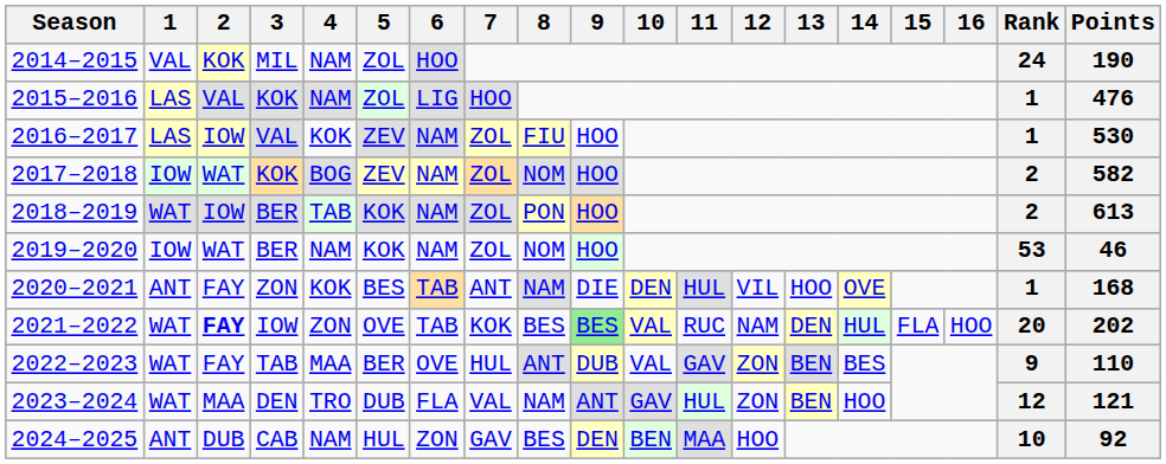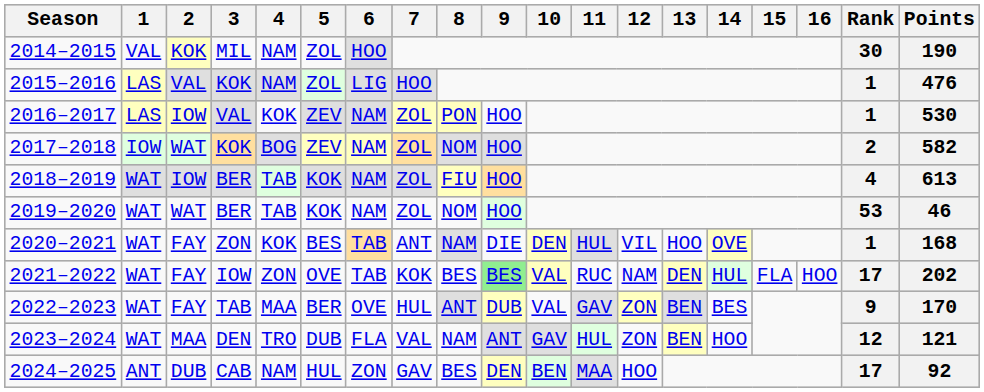 <table class="wikitable" style="text-align:center; font-size:95%">
 <tr>
 <th>Season</th>
 <th>1</th>
 <th>2</th>
 <th>3</th>
 <th>4</th>
 <th>5</th>
 <th>6</th>
 <th>7</th>
 <th>8</th>
 <th>9</th>
 <th>10</th>
 <th>11</th>
 <th>12</th>
 <th>13</th>
 <th>14</th>
 <th>15</th>
 <th>16</th>
 <th>Rank</th>
 <th>Points</th>
 </tr>
 <tr>
 <td><a href='#'>2014–2015</a></td>
 <td><a href='#'>VAL</a><br></td>
 <td bgcolor="#ffffbf"><a href='#'>KOK</a><br></td>
 <td><a href='#'>MIL</a><br></td>
 <td><a href='#'>NAM</a><br></td>
 <td><a href='#'>ZOL</a><br></td>
 <td bgcolor="#dfdfdf"><a href='#'>HOO</a><br></td>
 <td colspan=10></td>
-<th>24</th>
+<th>30</th>
 <th>190</th>
 </tr>
 <tr>
 <td><a href='#'>2015–2016</a></td>
 <td bgcolor="#ffffbf"><a href='#'>LAS</a><br></td>
 <td bgcolor="#dfdfdf"><a href='#'>VAL</a><br></td>
 <td bgcolor="#dfdfdf"><a href='#'>KOK</a><br></td>
 <td bgcolor="#dfdfdf"><a href='#'>NAM</a><br></td>
 <td bgcolor="#dfffdf"><a href='#'>ZOL</a><br></td>
 <td bgcolor="#dfdfdf"><a href='#'>LIG</a><br></td>
 <td bgcolor="#dfdfdf"><a href='#'>HOO</a><br></td>
 <td colspan=9></td>
 <th>1</th>
 <th>476</th>
 </tr>
 <tr>
 <td><a href='#'>2016–2017</a></td>
 <td bgcolor="#ffffbf"><a href='#'>LAS</a><br></td>
 <td bgcolor="#ffffbf"><a href='#'>IOW</a><br></td>
 <td bgcolor="#dfdfdf"><a href='#'>VAL</a><br></td>
 <td><a href='#'>KOK</a><br></td>
 <td bgcolor="#dfdfdf"><a href='#'>ZEV</a><br></td>
 <td bgcolor="#dfdfdf"><a href='#'>NAM</a><br></td>
 <td bgcolor="#ffffbf"><a href='#'>ZOL</a><br></td>
-<td bgcolor="#ffffbf"><a href='#'>FIU</a><br></td>
+<td bgcolor="#ffffbf"><a href='#'>PON</a><br></td>
 <td><a href='#'>HOO</a><br></td>
 <td colspan=7></td>
 <th>1</th>
 <th>530</th>
 </tr>
 <tr>
 <td><a href='#'>2017–2018</a></td>
 <td bgcolor="#dfffdf"><a href='#'>IOW</a><br></td>
 <td bgcolor="#dfffdf"><a href='#'>WAT</a><br></td>
 <td bgcolor="#ffdf9f"><a href='#'>KOK</a><br></td>
 <td bgcolor="#dfdfdf"><a href='#'>BOG</a><br></td>
 <td bgcolor="#ffffbf"><a href='#'>ZEV</a><br></td>
 <td bgcolor="#ffffbf"><a href='#'>NAM</a><br></td>
 <td bgcolor="#ffdf9f"><a href='#'>ZOL</a><br></td>
 <td bgcolor="#dfdfdf"><a href='#'>NOM</a><br></td>
 <td bgcolor="#dfdfdf"><a href='#'>HOO</a><br></td>
 <td colspan=7></td>
 <th>2</th>
 <th>582</th>
 </tr>
 <tr>
 <td><a href='#'>2018–2019</a></td>
 <td bgcolor="#dfdfdf"><a href='#'>WAT</a><br></td>
 <td bgcolor="#dfdfdf"><a href='#'>IOW</a><br></td>
 <td bgcolor="#dfdfdf"><a href='#'>BER</a><br></td>
 <td bgcolor="#dfffdf"><a href='#'>TAB</a><br></td>
 <td bgcolor="#dfdfdf"><a href='#'>KOK</a><br></td>
 <td bgcolor="#dfdfdf"><a href='#'>NAM</a><br></td>
 <td bgcolor="#dfdfdf"><a href='#'>ZOL</a><br></td>
-<td bgcolor="#ffffbf"><a href='#'>PON</a><br></td>
+<td bgcolor="#ffffbf"><a href='#'>FIU</a><br></td>
 <td bgcolor="#ffdf9f"><a href='#'>HOO</a><br></td>
 <td colspan=7></td>
-<th>2</th>
+<th>4</th>
 <th>613</th>
 </tr>
 <tr>
 <td><a href='#'>2019–2020</a></td>
-<td><a href='#'>IOW</a><br></td>
+<td><a href='#'>WAT</a><br></td>
 <td><a href='#'>WAT</a><br></td>
 <td><a href='#'>BER</a><br></td>
-<td><a href='#'>NAM</a><br></td>
+<td><a href='#'>TAB</a><br></td>
 <td><a href='#'>KOK</a><br></td>
 <td><a href='#'>NAM</a><br></td>
 <td><a href='#'>ZOL</a><br></td>
 <td><a href='#'>NOM</a><br></td>
 <td bgcolor="#dfffdf"><a href='#'>HOO</a><br></td>
 <td colspan=7></td>
 <th>53</th>
 <th>46</th>
 </tr>
 <tr>
 <td><a href='#'>2020–2021</a></td>
-<td><a href='#'>ANT</a><br></td>
+<td><a href='#'>WAT</a><br></td>
 <td><a href='#'>FAY</a><br></td>
 <td><a href='#'>ZON</a><br></td>
 <td><a href='#'>KOK</a><br></td>
 <td><a href='#'>BES</a><br></td>
 <td bgcolor="#ffdf9f"><a href='#'>TAB</a><br></td>
 <td><a href='#'>ANT</a><br></td>
 <td bgcolor="#dfdfdf"><a href='#'>NAM</a><br></td>
 <td><a href='#'>DIE</a><br></td>
 <td bgcolor="#ffffbf"><a href='#'>DEN</a><br></td>
 <td bgcolor="#dfdfdf"><a href='#'>HUL</a><br></td>
 <td><a href='#'>VIL</a><br></td>
 <td><a href='#'>HOO</a><br></td>
 <td bgcolor="#ffffbf"><a href='#'>OVE</a><br></td>
 <td colspan=2></td>
 <th>1</th>
 <th>168</th>
 </tr>
 <tr>
 <td><a href='#'>2021–2022</a></td>
 <td><a href='#'>WAT</a><br></td>
-<td><strong><a href='#'>FAY</a><br></strong></td>
+<td><a href='#'>FAY</a><br></td>
 <td><a href='#'>IOW</a><br></td>
 <td><a href='#'>ZON</a><br></td>
 <td><a href='#'>OVE</a><br></td>
 <td><a href='#'>TAB</a><br></td>
 <td><a href='#'>KOK</a><br></td>
 <td><a href='#'>BES</a><br></td>
 <td style="background: lightgreen;"><a href='#'>BES</a><br></td>
 <td bgcolor="#ffffbf"><a href='#'>VAL</a><br></td>
 <td><a href='#'>RUC</a><br></td>
 <td><a href='#'>NAM</a><br></td>
 <td bgcolor="#ffffbf"><a href='#'>DEN</a><br></td>
 <td bgcolor="#dfffdf"><a href='#'>HUL</a><br></td>
 <td><a href='#'>FLA</a><br></td>
 <td><a href='#'>HOO</a><br></td>
-<th>20</th>
+<th>17</th>
 <th>202</th>
 </tr>
 <tr>
 <td><a href='#'>2022–2023</a></td>
 <td><a href='#'>WAT</a><br></td>
 <td><a href='#'>FAY</a><br></td>
 <td><a href='#'>TAB</a><br></td>
 <td><a href='#'>MAA</a><br></td>
 <td><a href='#'>BER</a><br></td>
 <td><a href='#'>OVE</a><br></td>
 <td><a href='#'>HUL</a><br></td>
 <td bgcolor="#dfdfdf"><a href='#'>ANT</a><br></td>
 <td bgcolor="#ffffbf"><a href='#'>DUB</a><br></td>
 <td><a href='#'>VAL</a><br></td>
 <td bgcolor="#dfdfdf"><a href='#'>GAV</a><br></td>
 <td bgcolor="#ffffbf"><a href='#'>ZON</a><br></td>
 <td bgcolor="#dfdfdf"><a href='#'>BEN</a><br></td>
 <td><a href='#'>BES</a><br></td>
 <td colspan=2 rowspan=2></td>
 <th>9</th>
-<th>110</th>
+<th>170</th>
 </tr>
 <tr>
 <td><a href='#'>2023–2024</a></td>
 <td><a href='#'>WAT</a><br></td>
 <td><a href='#'>MAA</a><br></td>
 <td><a href='#'>DEN</a><br></td>
 <td><a href='#'>TRO</a><br></td>
 <td><a href='#'>DUB</a><br></td>
 <td><a href='#'>FLA</a><br></td>
 <td><a href='#'>VAL</a><br></td>
 <td><a href='#'>NAM</a><br></td>
 <td bgcolor="#dfdfdf"><a href='#'>ANT</a><br></td>
 <td bgcolor="#dfdfdf"><a href='#'>GAV</a><br></td>
 <td bgcolor="#dfffdf"><a href='#'>HUL</a><br></td>
 <td><a href='#'>ZON</a><br></td>
 <td bgcolor="#ffffbf"><a href='#'>BEN</a><br></td>
 <td><a href='#'>HOO</a><br></td>
 <th>12</th>
 <th>121</th>
 </tr>
 <tr>
 <td><a href='#'>2024–2025</a></td>
 <td><a href='#'>ANT</a><br></td>
 <td><a href='#'>DUB</a><br></td>
 <td><a href='#'>CAB</a><br></td>
 <td><a href='#'>NAM</a><br></td>
 <td><a href='#'>HUL</a><br></td>
 <td><a href='#'>ZON</a><br></td>
 <td><a href='#'>GAV</a><br></td>
 <td><a href='#'>BES</a><br></td>
 <td bgcolor="#ffffbf"><a href='#'>DEN</a><br></td>
 <td bgcolor="#dfffdf"><a href='#'>BEN</a><br></td>
 <td bgcolor="#dfdfdf"><a href='#'>MAA</a><br></td>
 <td><a href='#'>HOO</a><br></td>
 <td colspan=4></td>
-<th>10</th>
+<th>17</th>
 <th>92</th>
 </tr>
 </table>
